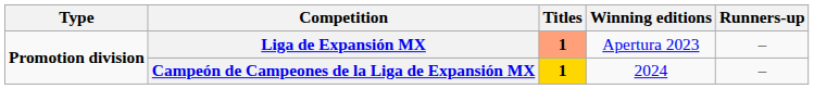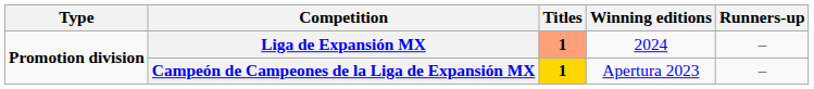 <table class="wikitable" style="text-align: center;">
 <tr>
 <th>Type</th>
 <th>Competition</th>
 <th>Titles</th>
 <th>Winning editions</th>
 <th>Runners-up</th>
 </tr>
 <tr>
 <td rowspan="2"><strong>Promotion division</strong></td>
 <th scope=col><a href='#'>Liga de Expansión MX</a></th>
 <td style="background: lightsalmon;"><strong>1</strong></td>
-<td><a href='#'>Apertura 2023</a></td>
+<td><a href='#'>2024</a></td>
 <td>–</td>
 </tr>
 <tr>
 <th scope=col><a href='#'>Campeón de Campeones de la Liga de Expansión MX</a></th>
 <td style="background-color:gold"><strong>1</strong></td>
-<td><a href='#'>2024</a></td>
+<td><a href='#'>Apertura 2023</a></td>
 <td>–</td>
 </tr>
 </table>
